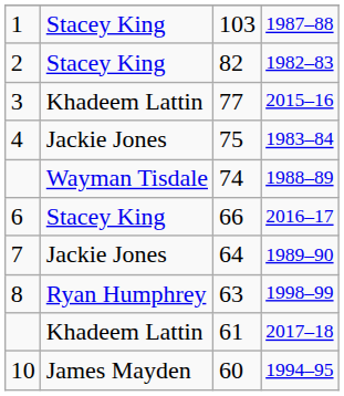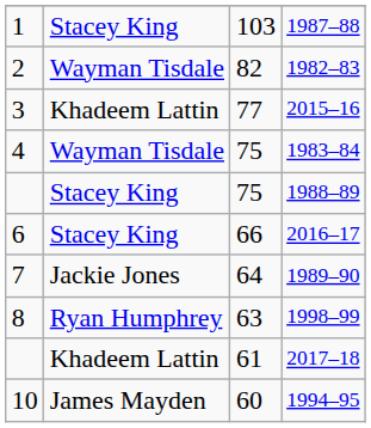 <table class="wikitable">
 <tr>
 </tr>
 <tr>
 <td>1</td>
 <td><a href='#'>Stacey King</a></td>
 <td>103</td>
 <td style="font-size:80%;"><a href='#'>1987–88</a></td>
 </tr>
 <tr>
 <td>2</td>
-<td><a href='#'>Stacey King</a></td>
+<td><a href='#'>Wayman Tisdale</a></td>
 <td>82</td>
 <td style="font-size:80%;"><a href='#'>1982–83</a></td>
 </tr>
 <tr>
 <td>3</td>
 <td>Khadeem Lattin</td>
 <td>77</td>
 <td style="font-size:80%;"><a href='#'>2015–16</a></td>
 </tr>
 <tr>
 <td>4</td>
-<td>Jackie Jones</td>
+<td><a href='#'>Wayman Tisdale</a></td>
 <td>75</td>
 <td style="font-size:80%;"><a href='#'>1983–84</a></td>
 </tr>
 <tr>
 <td></td>
-<td><a href='#'>Wayman Tisdale</a></td>
-<td>74</td>
+<td><a href='#'>Stacey King</a></td>
+<td>75</td>
 <td style="font-size:80%;"><a href='#'>1988–89</a></td>
 </tr>
 <tr>
 <td>6</td>
 <td><a href='#'>Stacey King</a></td>
 <td>66</td>
 <td style="font-size:80%;"><a href='#'>2016–17</a></td>
 </tr>
 <tr>
 <td>7</td>
 <td>Jackie Jones</td>
 <td>64</td>
 <td style="font-size:80%;"><a href='#'>1989–90</a></td>
 </tr>
 <tr>
 <td>8</td>
 <td><a href='#'>Ryan Humphrey</a></td>
 <td>63</td>
 <td style="font-size:80%;"><a href='#'>1998–99</a></td>
 </tr>
 <tr>
 <td></td>
 <td>Khadeem Lattin</td>
 <td>61</td>
 <td style="font-size:80%;"><a href='#'>2017–18</a></td>
 </tr>
 <tr>
 <td>10</td>
 <td>James Mayden</td>
 <td>60</td>
 <td style="font-size:80%;"><a href='#'>1994–95</a></td>
 </tr>
 </table>
